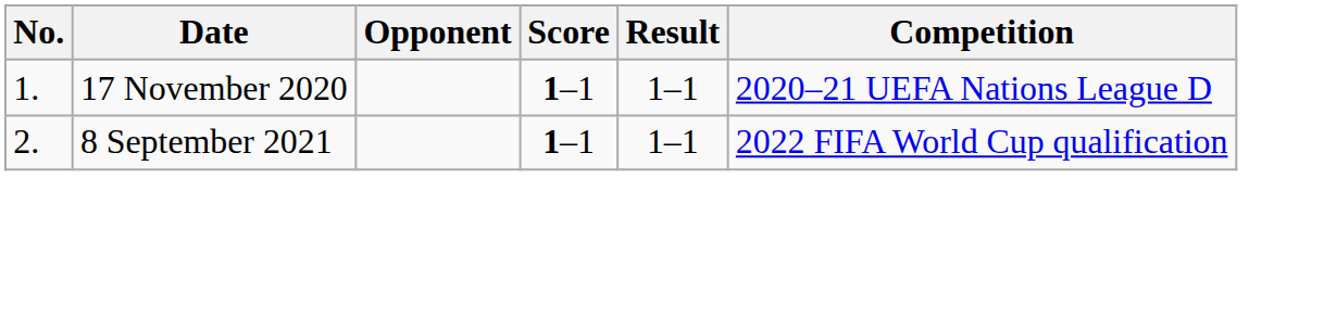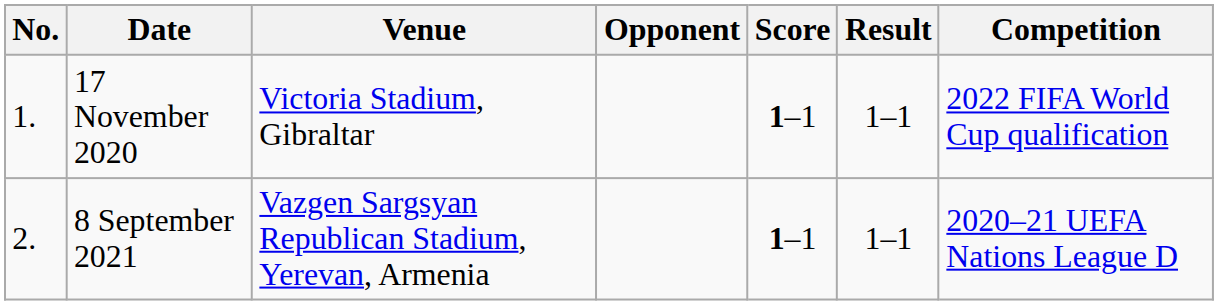 <table class="wikitable">
 <tr>
 <th>No.</th>
 <th>Date</th>
+<th>Venue</th>
 <th>Opponent</th>
 <th>Score</th>
 <th>Result</th>
 <th>Competition</th>
 </tr>
 <tr>
 <td>1.</td>
 <td>17 November 2020</td>
+<td><a href='#'>Victoria Stadium</a>, Gibraltar</td>
+<td></td>
+<td align=center><strong>1</strong>–1</td>
+<td align=center>1–1</td>
+<td><a href='#'>2022 FIFA World Cup qualification</a></td>
+</tr>
+<tr>
+<td>2.</td>
+<td>8 September 2021</td>
+<td><a href='#'>Vazgen Sargsyan Republican Stadium</a>, <a href='#'>Yerevan</a>, Armenia</td>
 <td></td>
 <td align=center><strong>1</strong>–1</td>
 <td align=center>1–1</td>
 <td><a href='#'>2020–21 UEFA Nations League D</a></td>
 </tr>
-<tr>
-<td>2.</td>
-<td>8 September 2021</td>
-<td></td>
-<td align=center><strong>1</strong>–1</td>
-<td align=center>1–1</td>
-<td><a href='#'>2022 FIFA World Cup qualification</a></td>
-</tr>
 </table>
